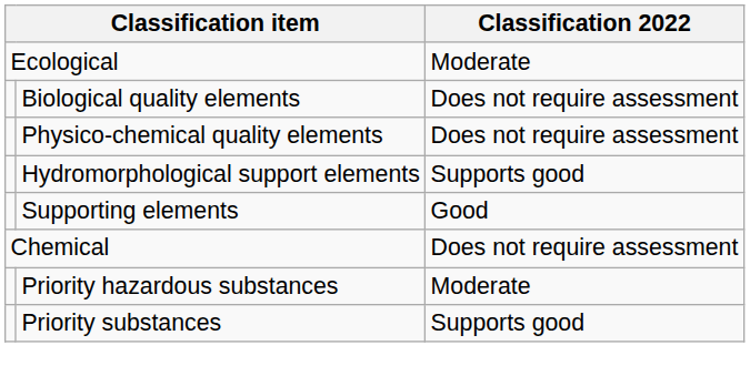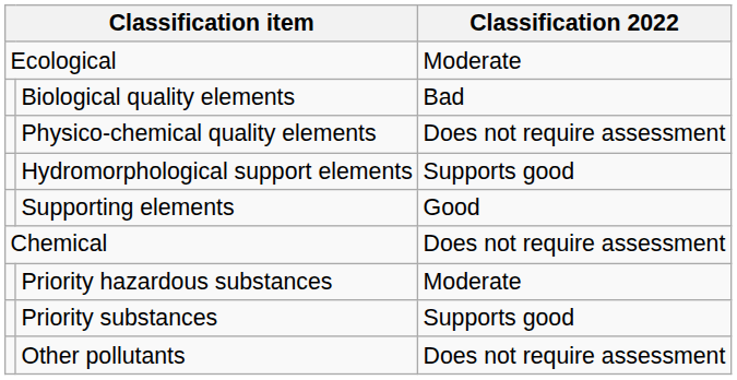 <table class="wikitable">
 <tr>
 <th colspan="2">Classification item</th>
 <th>Classification 2022</th>
 </tr>
 <tr>
 <td colspan="2">Ecological</td>
 <td>Moderate</td>
 </tr>
 <tr>
 <td></td>
 <td>Biological quality elements</td>
-<td>Does not require assessment</td>
+<td>Bad</td>
 </tr>
 <tr>
 <td></td>
 <td>Physico-chemical quality elements</td>
 <td>Does not require assessment</td>
 </tr>
 <tr>
 <td></td>
 <td>Hydromorphological support elements</td>
 <td>Supports good</td>
 </tr>
 <tr>
 <td></td>
 <td>Supporting elements</td>
 <td>Good</td>
 </tr>
 <tr>
 <td colspan="2">Chemical</td>
 <td>Does not require assessment</td>
 </tr>
 <tr>
 <td></td>
 <td>Priority hazardous substances</td>
 <td>Moderate</td>
 </tr>
 <tr>
 <td></td>
 <td>Priority substances</td>
 <td>Supports good</td>
 </tr>
+<tr>
+<td></td>
+<td>Other pollutants</td>
+<td>Does not require assessment</td>
+</tr>
 </table>
